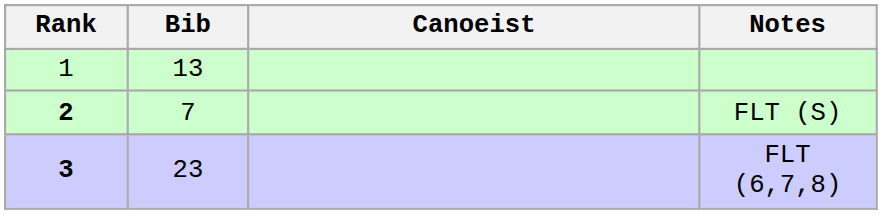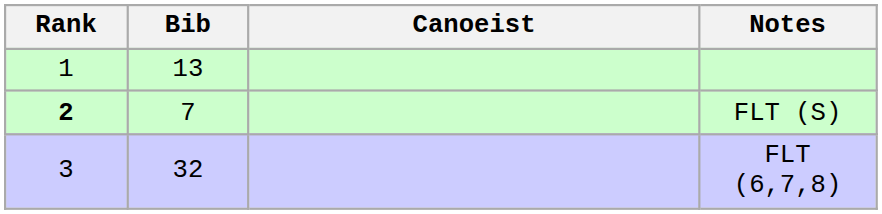 <table class="wikitable" style="font-size:90%; text-align:center">
 <tr>
 <th width="50">Rank</th>
 <th width="50">Bib</th>
 <th width="200">Canoeist</th>
 <th width="75">Notes</th>
 </tr>
 <tr bgcolor="#CCFFCC">
 <td>1</td>
 <td>13</td>
 <td align="left"></td>
 <td></td>
 </tr>
 <tr bgcolor="#CCFFCC">
 <td><strong>2</strong></td>
 <td>7</td>
 <td align="left"></td>
 <td>FLT (S)</td>
 </tr>
 <tr bgcolor="#CCCCFF">
-<td><strong>3</strong></td>
-<td>23</td>
+<td>3</td>
+<td>32</td>
 <td align="left"></td>
 <td>FLT (6,7,8)</td>
 </tr>
 </table>
